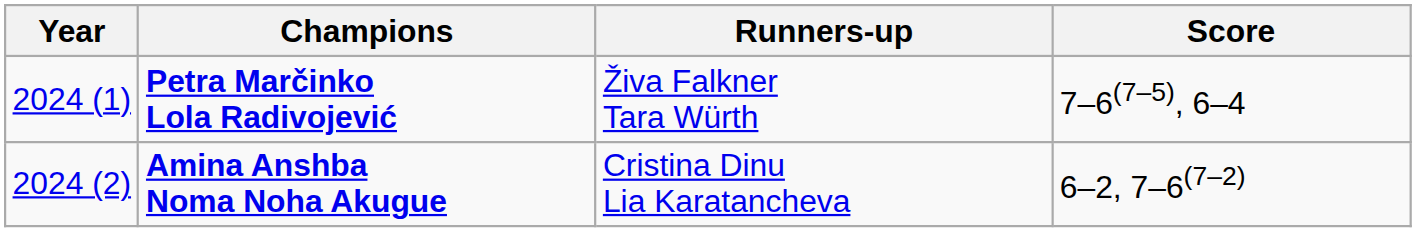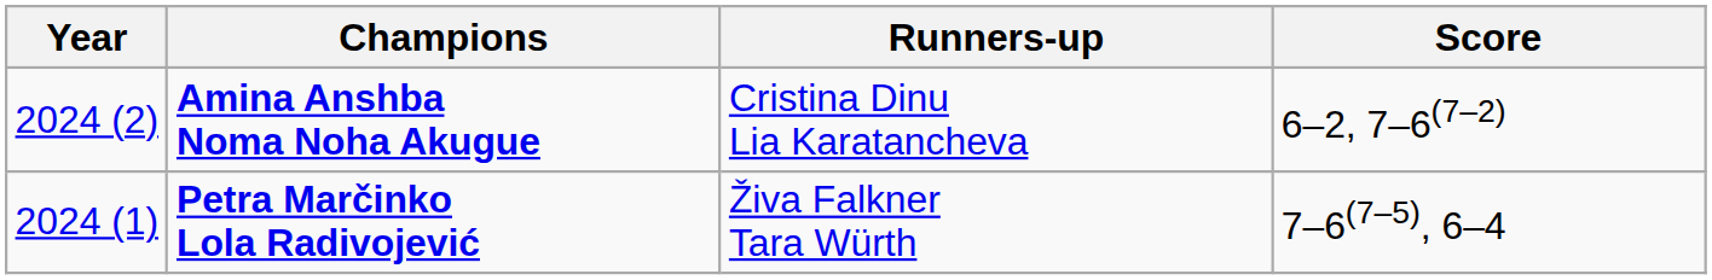 <table class="wikitable" style="font-size:90%">
 <tr>
 <th>Year</th>
 <th width="200">Champions</th>
 <th width="200">Runners-up</th>
 <th width="155">Score</th>
 </tr>
 <tr>
+<td><a href='#'>2024 (2)</a></td>
+<td> <strong><a href='#'>Amina Anshba</a></strong> <br>  <strong><a href='#'>Noma Noha Akugue</a></strong></td>
+<td> <a href='#'>Cristina Dinu</a> <br>  <a href='#'>Lia Karatancheva</a></td>
+<td>6–2, 7–6<sup>(7–2)</sup></td>
+</tr>
+<tr>
 <td><a href='#'>2024 (1)</a></td>
 <td> <strong><a href='#'>Petra Marčinko</a></strong> <br>  <strong><a href='#'>Lola Radivojević</a></strong></td>
 <td> <a href='#'>Živa Falkner</a> <br>  <a href='#'>Tara Würth</a></td>
 <td>7–6<sup>(7–5)</sup>, 6–4</td>
 </tr>
-<tr>
-<td><a href='#'>2024 (2)</a></td>
-<td> <strong><a href='#'>Amina Anshba</a></strong> <br>  <strong><a href='#'>Noma Noha Akugue</a></strong></td>
-<td> <a href='#'>Cristina Dinu</a> <br>  <a href='#'>Lia Karatancheva</a></td>
-<td>6–2, 7–6<sup>(7–2)</sup></td>
-</tr>
 </table>
